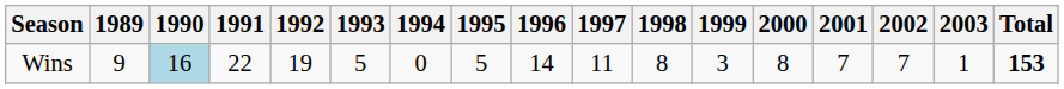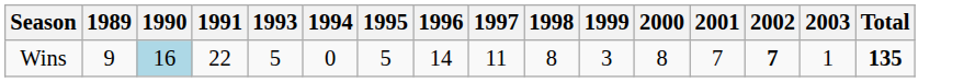 <table class="wikitable">
 <tr>
 <th>Season</th>
 <th>1989</th>
 <th>1990</th>
 <th>1991</th>
-<th>1992</th>
 <th>1993</th>
 <th>1994</th>
 <th>1995</th>
 <th>1996</th>
 <th>1997</th>
 <th>1998</th>
 <th>1999</th>
 <th>2000</th>
 <th>2001</th>
 <th>2002</th>
 <th>2003</th>
 <th><strong>Total</strong></th>
 </tr>
 <tr align=center>
 <td>Wins</td>
 <td>9</td>
 <td style="background: lightblue;">16</td>
 <td>22</td>
-<td>19</td>
 <td>5</td>
 <td>0</td>
 <td>5</td>
 <td>14</td>
 <td>11</td>
 <td>8</td>
 <td>3</td>
 <td>8</td>
 <td>7</td>
-<td>7</td>
+<td><strong>7</strong></td>
 <td>1</td>
-<td><strong>153</strong></td>
+<td><strong>135</strong></td>
 </tr>
 </table>
